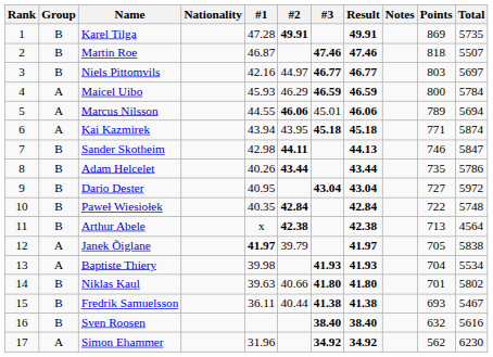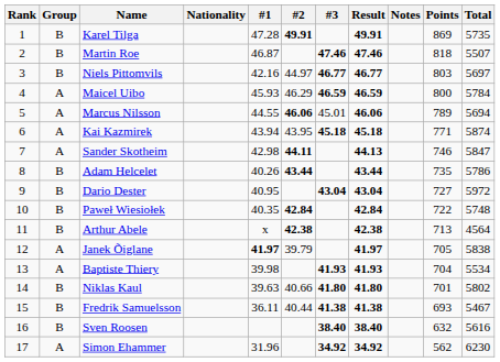 <table class="wikitable sortable" style="text-align:center">
 <tr>
 <th>Rank</th>
 <th>Group</th>
 <th>Name</th>
 <th>Nationality</th>
 <th>#1</th>
 <th>#2</th>
 <th>#3</th>
 <th>Result</th>
 <th>Notes</th>
 <th>Points</th>
 <th>Total</th>
 </tr>
 <tr>
 <td>1</td>
 <td>B</td>
 <td align=left><a href='#'>Karel Tilga</a></td>
 <td align=left></td>
 <td>47.28</td>
 <td><strong>49.91</strong></td>
 <td></td>
 <td><strong>49.91</strong></td>
 <td></td>
 <td>869</td>
 <td>5735</td>
 </tr>
 <tr>
 <td>2</td>
 <td>B</td>
 <td align=left><a href='#'>Martin Roe</a></td>
 <td align=left></td>
 <td>46.87</td>
 <td></td>
 <td><strong>47.46</strong></td>
 <td><strong>47.46</strong></td>
 <td></td>
 <td>818</td>
 <td>5507</td>
 </tr>
 <tr>
 <td>3</td>
 <td>B</td>
 <td align=left><a href='#'>Niels Pittomvils</a></td>
 <td align=left></td>
 <td>42.16</td>
 <td>44.97</td>
 <td><strong>46.77</strong></td>
 <td><strong>46.77</strong></td>
 <td></td>
 <td>803</td>
 <td>5697</td>
 </tr>
 <tr>
 <td>4</td>
 <td>A</td>
 <td align=left><a href='#'>Maicel Uibo</a></td>
 <td align=left></td>
 <td>45.93</td>
 <td>46.29</td>
 <td><strong>46.59</strong></td>
 <td><strong>46.59</strong></td>
 <td></td>
 <td>800</td>
 <td>5784</td>
 </tr>
 <tr>
 <td>5</td>
 <td>A</td>
 <td align=left><a href='#'>Marcus Nilsson</a></td>
 <td align=left></td>
 <td>44.55</td>
 <td><strong>46.06</strong></td>
 <td>45.01</td>
 <td><strong>46.06</strong></td>
 <td></td>
 <td>789</td>
 <td>5694</td>
 </tr>
 <tr>
 <td>6</td>
 <td>A</td>
 <td align=left><a href='#'>Kai Kazmirek</a></td>
 <td align=left></td>
 <td>43.94</td>
 <td>43.95</td>
 <td><strong>45.18</strong></td>
 <td><strong>45.18</strong></td>
 <td></td>
 <td>771</td>
 <td>5874</td>
 </tr>
 <tr>
 <td>7</td>
-<td>B</td>
+<td>A</td>
 <td align=left><a href='#'>Sander Skotheim</a></td>
 <td align=left></td>
 <td>42.98</td>
 <td><strong>44.11</strong></td>
 <td></td>
 <td><strong>44.13</strong></td>
 <td></td>
 <td>746</td>
 <td>5847</td>
 </tr>
 <tr>
 <td>8</td>
 <td>B</td>
 <td align=left><a href='#'>Adam Helcelet</a></td>
 <td align=left></td>
 <td>40.26</td>
 <td><strong>43.44</strong></td>
 <td></td>
 <td><strong>43.44</strong></td>
 <td></td>
 <td>735</td>
 <td>5786</td>
 </tr>
 <tr>
 <td>9</td>
 <td>B</td>
 <td align=left><a href='#'>Dario Dester</a></td>
 <td align=left></td>
 <td>40.95</td>
 <td></td>
 <td><strong>43.04</strong></td>
 <td><strong>43.04</strong></td>
 <td></td>
 <td>727</td>
 <td>5972</td>
 </tr>
 <tr>
 <td>10</td>
 <td>B</td>
 <td align=left><a href='#'>Paweł Wiesiołek</a></td>
 <td align=left></td>
 <td>40.35</td>
 <td><strong>42.84</strong></td>
 <td></td>
 <td><strong>42.84</strong></td>
 <td></td>
 <td>722</td>
 <td>5748</td>
 </tr>
 <tr>
 <td>11</td>
 <td>B</td>
 <td align=left><a href='#'>Arthur Abele</a></td>
 <td align=left></td>
 <td>x</td>
 <td><strong>42.38</strong></td>
 <td></td>
 <td><strong>42.38</strong></td>
 <td></td>
 <td>713</td>
 <td>4564</td>
 </tr>
 <tr>
 <td>12</td>
 <td>A</td>
 <td align=left><a href='#'>Janek Õiglane</a></td>
 <td align=left></td>
 <td><strong>41.97</strong></td>
 <td>39.79</td>
 <td></td>
 <td><strong>41.97</strong></td>
 <td></td>
 <td>705</td>
 <td>5838</td>
 </tr>
 <tr>
 <td>13</td>
 <td>A</td>
 <td align=left><a href='#'>Baptiste Thiery</a></td>
 <td align=left></td>
 <td>39.98</td>
 <td></td>
 <td><strong>41.93</strong></td>
 <td><strong>41.93</strong></td>
 <td></td>
 <td>704</td>
 <td>5534</td>
 </tr>
 <tr>
 <td>14</td>
 <td>B</td>
 <td align=left><a href='#'>Niklas Kaul</a></td>
 <td align=left></td>
 <td>39.63</td>
 <td>40.66</td>
 <td><strong>41.80</strong></td>
 <td><strong>41.80</strong></td>
 <td></td>
 <td>701</td>
 <td>5802</td>
 </tr>
 <tr>
 <td>15</td>
 <td>B</td>
 <td align=left><a href='#'>Fredrik Samuelsson</a></td>
 <td align=left></td>
 <td>36.11</td>
 <td>40.44</td>
 <td><strong>41.38</strong></td>
 <td><strong>41.38</strong></td>
 <td></td>
 <td>693</td>
 <td>5467</td>
 </tr>
 <tr>
 <td>16</td>
 <td>B</td>
 <td align=left><a href='#'>Sven Roosen</a></td>
 <td align=left></td>
 <td></td>
 <td></td>
 <td><strong>38.40</strong></td>
 <td><strong>38.40</strong></td>
 <td></td>
 <td>632</td>
 <td>5616</td>
 </tr>
 <tr>
 <td>17</td>
 <td>A</td>
 <td align=left><a href='#'>Simon Ehammer</a></td>
 <td align=left></td>
 <td>31.96</td>
 <td></td>
 <td><strong>34.92</strong></td>
 <td><strong>34.92</strong></td>
 <td></td>
 <td>562</td>
 <td>6230</td>
 </tr>
 </table>
